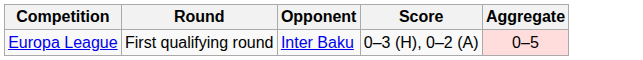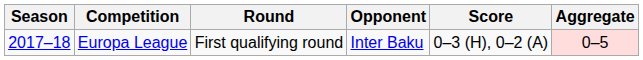 <table class="wikitable">
 <tr>
+<th>Season</th>
 <th>Competition</th>
 <th>Round</th>
 <th>Opponent</th>
 <th>Score</th>
 <th>Aggregate</th>
 </tr>
 <tr>
+<td><a href='#'>2017–18</a></td>
 <td><a href='#'>Europa League</a></td>
 <td>First qualifying round</td>
 <td> <a href='#'>Inter Baku</a></td>
 <td>0–3 (H), 0–2 (A)</td>
 <td align="center" bgcolor="#FFDDDD">0–5</td>
 </tr>
 </table>
